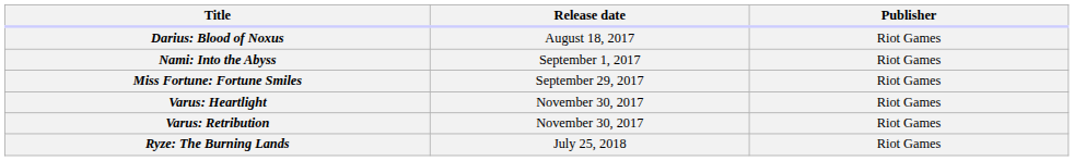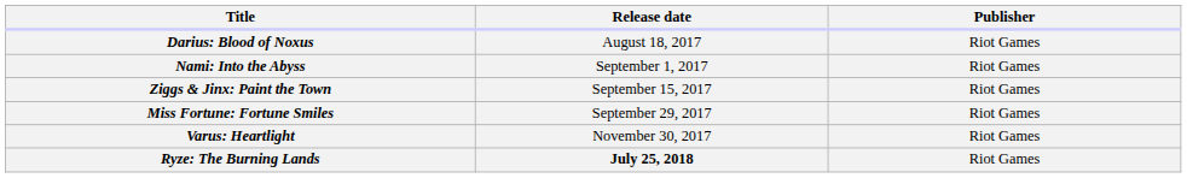 <table class="wikitable plainrowheaders" style="width:100%; text-align:center; background-color:#f2f2f2;">
 <tr style="border-bottom: solid #ccf 3px;">
 <th scope="col" style="width:40%">Title</th>
 <th scope="col" style="width:30%">Release date</th>
 <th scope="col" style="width:30%">Publisher</th>
 </tr>
 <tr>
 <th scope="row" style="text-align:center"><em>Darius: Blood of Noxus</em></th>
 <td>August 18, 2017</td>
 <td>Riot Games</td>
 </tr>
 <tr>
 <th scope="row" style="text-align:center"><em>Nami: Into the Abyss</em></th>
 <td>September 1, 2017</td>
 <td>Riot Games</td>
 </tr>
 <tr>
+<th scope="row" style="text-align:center"><em>Ziggs & Jinx: Paint the Town</em></th>
+<td>September 15, 2017</td>
+<td>Riot Games</td>
+</tr>
+<tr>
 <th scope="row" style="text-align:center"><em>Miss Fortune: Fortune Smiles</em></th>
 <td>September 29, 2017</td>
 <td>Riot Games</td>
 </tr>
 <tr>
 <th scope="row" style="text-align:center"><em>Varus: Heartlight</em></th>
 <td>November 30, 2017</td>
 <td>Riot Games</td>
 </tr>
 <tr>
-<th scope="row" style="text-align:center"><em>Varus: Retribution</em></th>
-<td>November 30, 2017</td>
-<td>Riot Games</td>
-</tr>
-<tr>
 <th scope="row" style="text-align:center"><em>Ryze: The Burning Lands</em></th>
-<td>July 25, 2018</td>
+<td><strong>July 25, 2018</strong></td>
 <td>Riot Games</td>
 </tr>
 </table>
